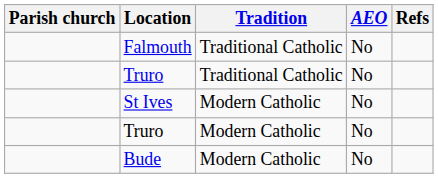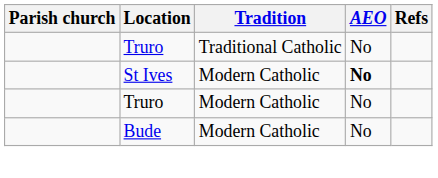 <table class="wikitable sortable">
 <tr>
 <th>Parish church</th>
 <th>Location</th>
 <th><a href='#'>Tradition</a></th>
 <th><em><a href='#'>AEO</a></em></th>
 <th class=unsortable>Refs</th>
-</tr>
-<tr>
-<td></td>
-<td><a href='#'>Falmouth</a></td>
-<td>Traditional Catholic</td>
-<td>No</td>
-<td></td>
 </tr>
 <tr>
 <td></td>
 <td><a href='#'>Truro</a></td>
 <td>Traditional Catholic</td>
 <td>No</td>
 <td></td>
 </tr>
 <tr>
 <td></td>
 <td><a href='#'>St Ives</a></td>
 <td>Modern Catholic</td>
-<td>No</td>
+<td><strong>No</strong></td>
 <td></td>
 </tr>
 <tr>
 <td></td>
 <td>Truro</td>
 <td>Modern Catholic</td>
 <td>No</td>
 <td></td>
 </tr>
 <tr>
 <td></td>
 <td><a href='#'>Bude</a></td>
 <td>Modern Catholic</td>
 <td>No</td>
 <td></td>
 </tr>
 </table>
